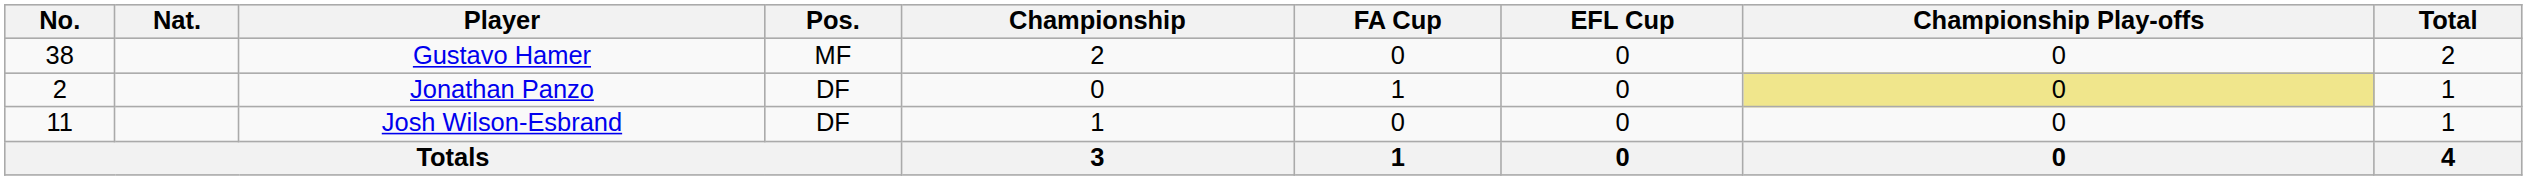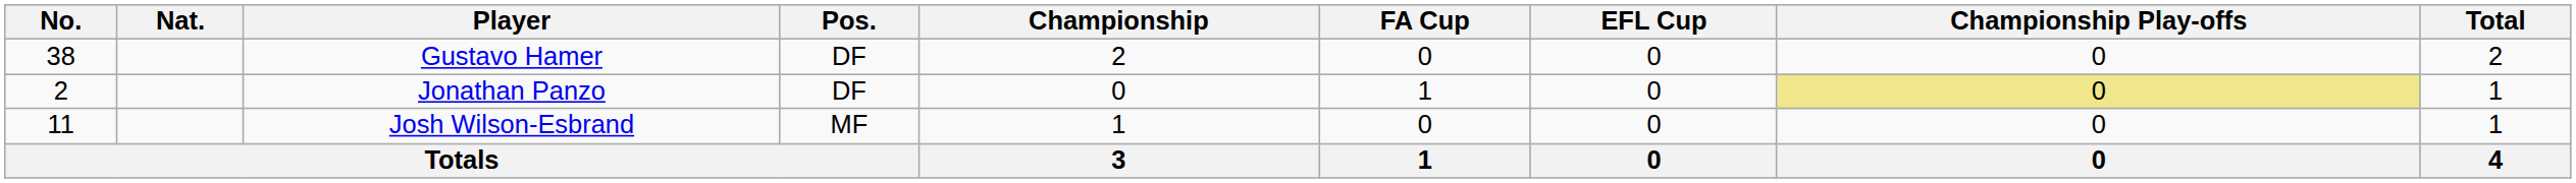 <table class="wikitable sortable alternance" style="font-size:100%; text-align:center; line-height:14px; width:100%;">
 <tr>
 <th>No.</th>
 <th>Nat.</th>
 <th>Player</th>
 <th>Pos.</th>
 <th>Championship</th>
 <th>FA Cup</th>
 <th>EFL Cup</th>
 <th>Championship Play-offs</th>
 <th>Total</th>
 </tr>
 <tr>
 <td>38</td>
 <td></td>
 <td><a href='#'>Gustavo Hamer</a></td>
-<td>MF</td>
+<td>DF</td>
 <td>2</td>
 <td>0</td>
 <td>0</td>
 <td>0</td>
 <td>2</td>
 </tr>
 <tr>
 <td>2</td>
 <td></td>
 <td><a href='#'>Jonathan Panzo</a></td>
 <td>DF</td>
 <td>0</td>
 <td>1</td>
 <td>0</td>
 <td style="background: khaki;">0</td>
 <td>1</td>
 </tr>
 <tr>
 <td>11</td>
 <td></td>
 <td><a href='#'>Josh Wilson-Esbrand</a></td>
-<td>DF</td>
+<td>MF</td>
 <td>1</td>
 <td>0</td>
 <td>0</td>
 <td>0</td>
 <td>1</td>
 </tr>
 <tr class="sortbottom">
 <th colspan="4">Totals</th>
 <th>3</th>
 <th>1</th>
 <th>0</th>
 <th>0</th>
 <th>4</th>
 </tr>
 </table>
